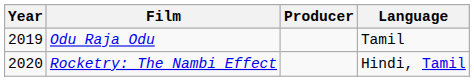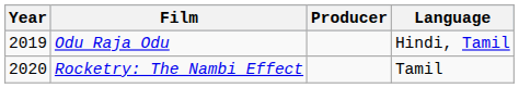 <table class="wikitable sortable">
 <tr style="background:#b0c4de; text-align:center;">
 <th>Year</th>
 <th>Film</th>
 <th>Producer</th>
 <th>Language</th>
 </tr>
 <tr>
 <td>2019</td>
 <td><em><a href='#'>Odu Raja Odu</a></em></td>
 <td></td>
-<td>Tamil</td>
+<td>Hindi, <a href='#'>Tamil</a></td>
 </tr>
 <tr>
 <td>2020</td>
 <td><em><a href='#'>Rocketry: The Nambi Effect</a></em></td>
 <td></td>
-<td>Hindi, <a href='#'>Tamil</a></td>
+<td>Tamil</td>
 </tr>
 </table>
